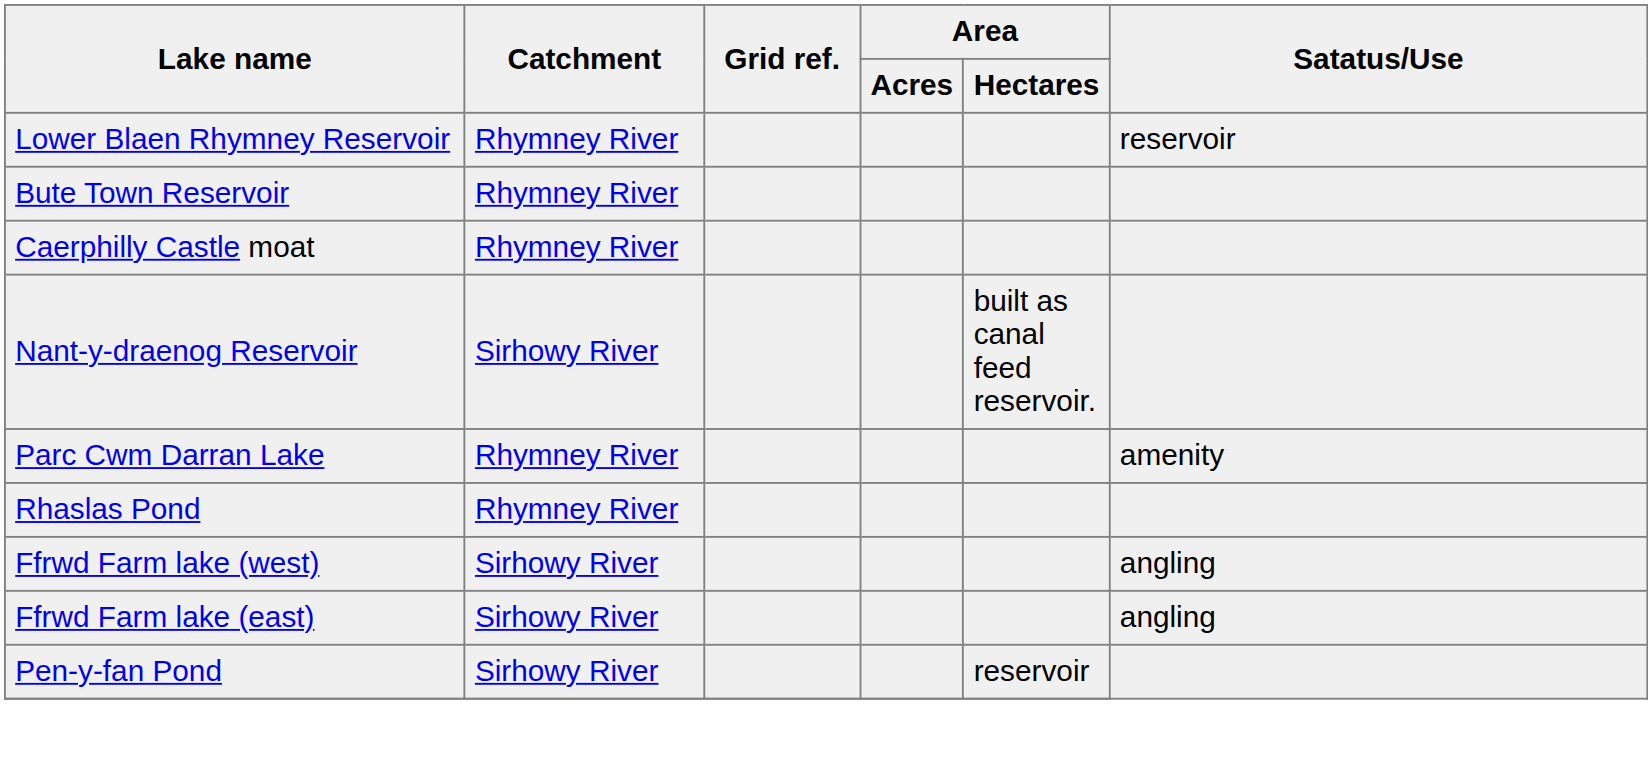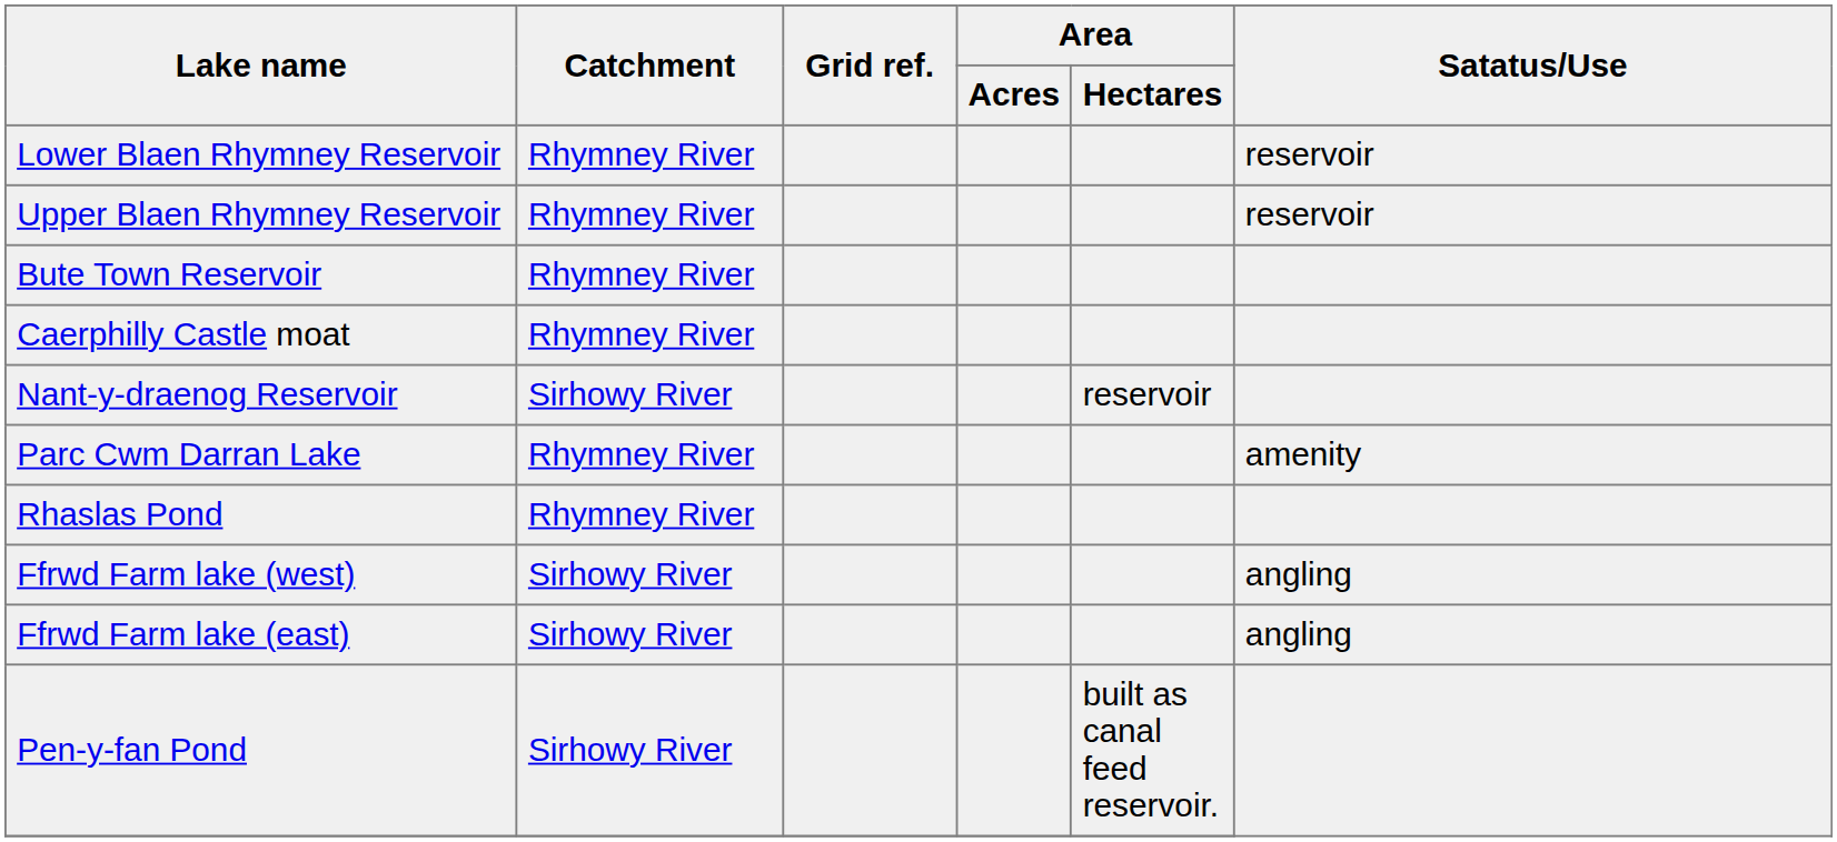 <table border=1 cellspacing=10 cellpadding=5 style="border-collapse: collapse; background:#f0f0f0;" class="sortable">
 <tr>
 <th rowspan=2 width=30%>Lake name</th>
 <th rowspan=2 width=15%>Catchment</th>
 <th rowspan=2 width=10%>Grid ref.</th>
 <th colspan=2 width=10%>Area</th>
 <th rowspan=2 width=35%>Satatus/Use</th>
 </tr>
 <tr>
 <th>Acres</th>
 <th>Hectares</th>
 </tr>
 <tr>
 <td><a href='#'>Lower Blaen Rhymney Reservoir</a></td>
+<td><a href='#'>Rhymney River</a></td>
+<td></td>
+<td></td>
+<td></td>
+<td>reservoir</td>
+</tr>
+<tr>
+<td><a href='#'>Upper Blaen Rhymney Reservoir</a></td>
 <td><a href='#'>Rhymney River</a></td>
 <td></td>
 <td></td>
 <td></td>
 <td>reservoir</td>
 </tr>
 <tr>
 <td><a href='#'>Bute Town Reservoir</a></td>
 <td><a href='#'>Rhymney River</a></td>
 <td></td>
 <td></td>
 <td></td>
 <td></td>
 </tr>
 <tr>
 <td><a href='#'>Caerphilly Castle</a> moat</td>
 <td><a href='#'>Rhymney River</a></td>
 <td></td>
 <td></td>
 <td></td>
 <td></td>
 </tr>
 <tr>
 <td><a href='#'>Nant-y-draenog Reservoir</a></td>
 <td><a href='#'>Sirhowy River</a></td>
 <td></td>
 <td></td>
-<td>built as canal feed reservoir.</td>
+<td>reservoir</td>
 </tr>
 <tr>
 <td><a href='#'>Parc Cwm Darran Lake</a></td>
 <td><a href='#'>Rhymney River</a></td>
 <td></td>
 <td></td>
 <td></td>
 <td>amenity</td>
 </tr>
 <tr>
 <td><a href='#'>Rhaslas Pond</a></td>
 <td><a href='#'>Rhymney River</a></td>
 <td></td>
 <td></td>
 <td></td>
 <td></td>
 </tr>
 <tr>
 <td><a href='#'>Ffrwd Farm lake (west)</a></td>
 <td><a href='#'>Sirhowy River</a></td>
 <td></td>
 <td></td>
 <td></td>
 <td>angling</td>
 </tr>
 <tr>
 <td><a href='#'>Ffrwd Farm lake (east)</a></td>
 <td><a href='#'>Sirhowy River</a></td>
 <td></td>
 <td></td>
 <td></td>
 <td>angling</td>
 </tr>
 <tr>
 <td><a href='#'>Pen-y-fan Pond</a></td>
 <td><a href='#'>Sirhowy River</a></td>
 <td></td>
 <td></td>
-<td>reservoir</td>
+<td>built as canal feed reservoir.</td>
 </tr>
 <tr>
 </tr>
 </table>
